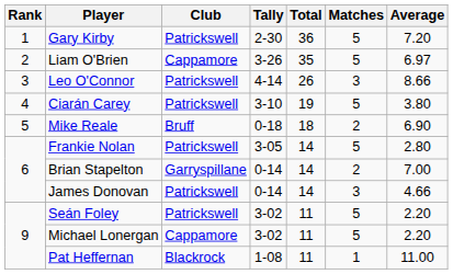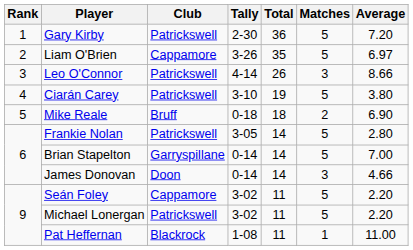 <table class="wikitable">
 <tr>
 <th>Rank</th>
 <th>Player</th>
 <th>Club</th>
 <th>Tally</th>
 <th>Total</th>
 <th>Matches</th>
 <th>Average</th>
 </tr>
 <tr>
 <td rowspan="1" style="text-align:center;">1</td>
 <td><a href='#'>Gary Kirby</a></td>
 <td><a href='#'>Patrickswell</a></td>
 <td align=center>2-30</td>
 <td align=center>36</td>
 <td align=center>5</td>
 <td align=center>7.20</td>
 </tr>
 <tr>
 <td rowspan="1" style="text-align:center;">2</td>
 <td>Liam O'Brien</td>
 <td><a href='#'>Cappamore</a></td>
 <td align=center>3-26</td>
 <td align=center>35</td>
 <td align=center>5</td>
 <td align=center>6.97</td>
 </tr>
 <tr>
 <td rowspan="1" style="text-align:center;">3</td>
 <td><a href='#'>Leo O'Connor</a></td>
 <td><a href='#'>Patrickswell</a></td>
 <td align=center>4-14</td>
 <td align=center>26</td>
 <td align=center>3</td>
 <td align=center>8.66</td>
 </tr>
 <tr>
 <td rowspan="1" style="text-align:center;">4</td>
 <td><a href='#'>Ciarán Carey</a></td>
 <td><a href='#'>Patrickswell</a></td>
 <td align=center>3-10</td>
 <td align=center>19</td>
 <td align=center>5</td>
 <td align=center>3.80</td>
 </tr>
 <tr>
 <td rowspan="1" style="text-align:center;">5</td>
 <td><a href='#'>Mike Reale</a></td>
 <td><a href='#'>Bruff</a></td>
 <td align=center>0-18</td>
 <td align=center>18</td>
 <td align=center>2</td>
 <td align=center>6.90</td>
 </tr>
 <tr>
 <td rowspan="3" style="text-align:center;">6</td>
 <td><a href='#'>Frankie Nolan</a></td>
 <td><a href='#'>Patrickswell</a></td>
 <td align=center>3-05</td>
 <td align=center>14</td>
 <td align=center>5</td>
 <td align=center>2.80</td>
 </tr>
 <tr>
 <td>Brian Stapelton</td>
 <td><a href='#'>Garryspillane</a></td>
 <td align=center>0-14</td>
 <td align=center>14</td>
-<td align=center>2</td>
+<td align=center>5</td>
 <td align=center>7.00</td>
 </tr>
 <tr>
 <td>James Donovan</td>
-<td><a href='#'>Patrickswell</a></td>
+<td><a href='#'>Doon</a></td>
 <td align=center>0-14</td>
 <td align=center>14</td>
 <td align=center>3</td>
 <td align=center>4.66</td>
 </tr>
 <tr>
 <td rowspan="3" style="text-align:center;">9</td>
 <td><a href='#'>Seán Foley</a></td>
-<td><a href='#'>Patrickswell</a></td>
+<td><a href='#'>Cappamore</a></td>
 <td align=center>3-02</td>
 <td align=center>11</td>
 <td align=center>5</td>
 <td align=center>2.20</td>
 </tr>
 <tr>
 <td>Michael Lonergan</td>
-<td><a href='#'>Cappamore</a></td>
+<td><a href='#'>Patrickswell</a></td>
 <td align=center>3-02</td>
 <td align=center>11</td>
 <td align=center>5</td>
 <td align=center>2.20</td>
 </tr>
 <tr>
 <td><a href='#'>Pat Heffernan</a></td>
 <td><a href='#'>Blackrock</a></td>
 <td align=center>1-08</td>
 <td align=center>11</td>
 <td align=center>1</td>
 <td align=center>11.00</td>
 </tr>
 </table>
